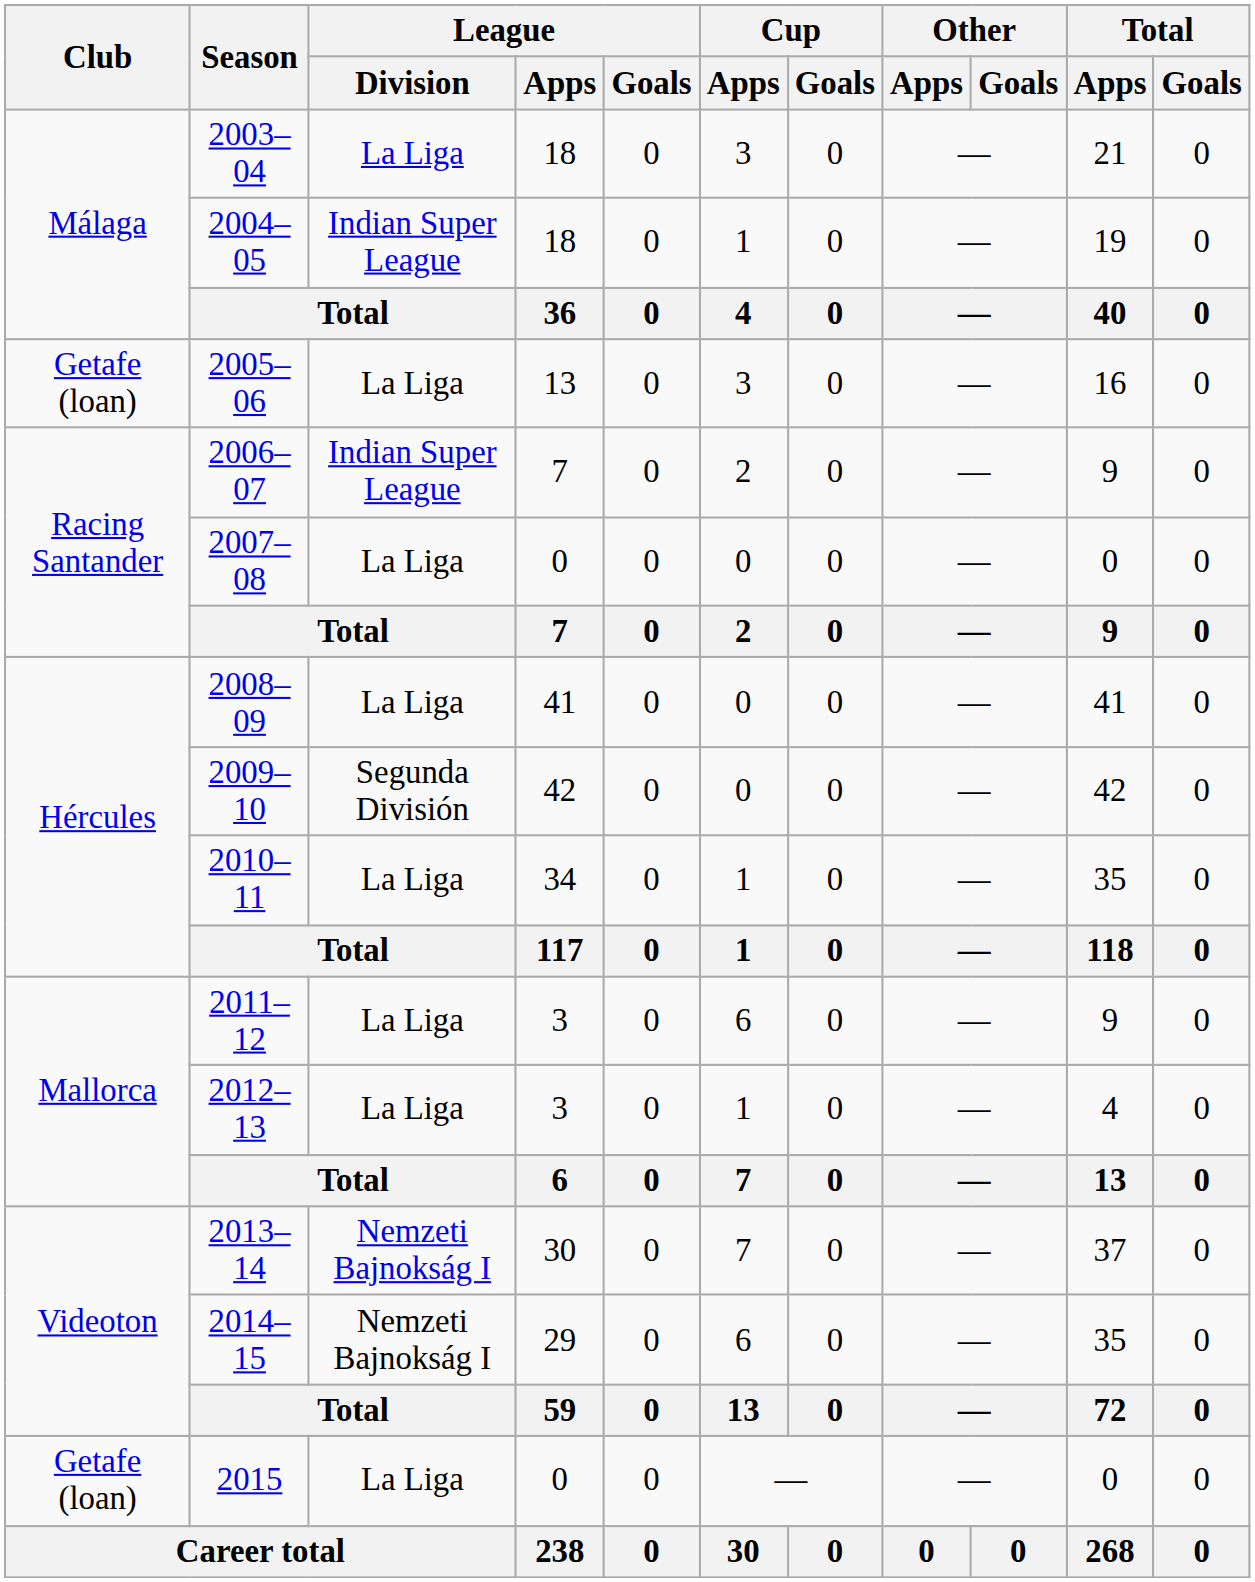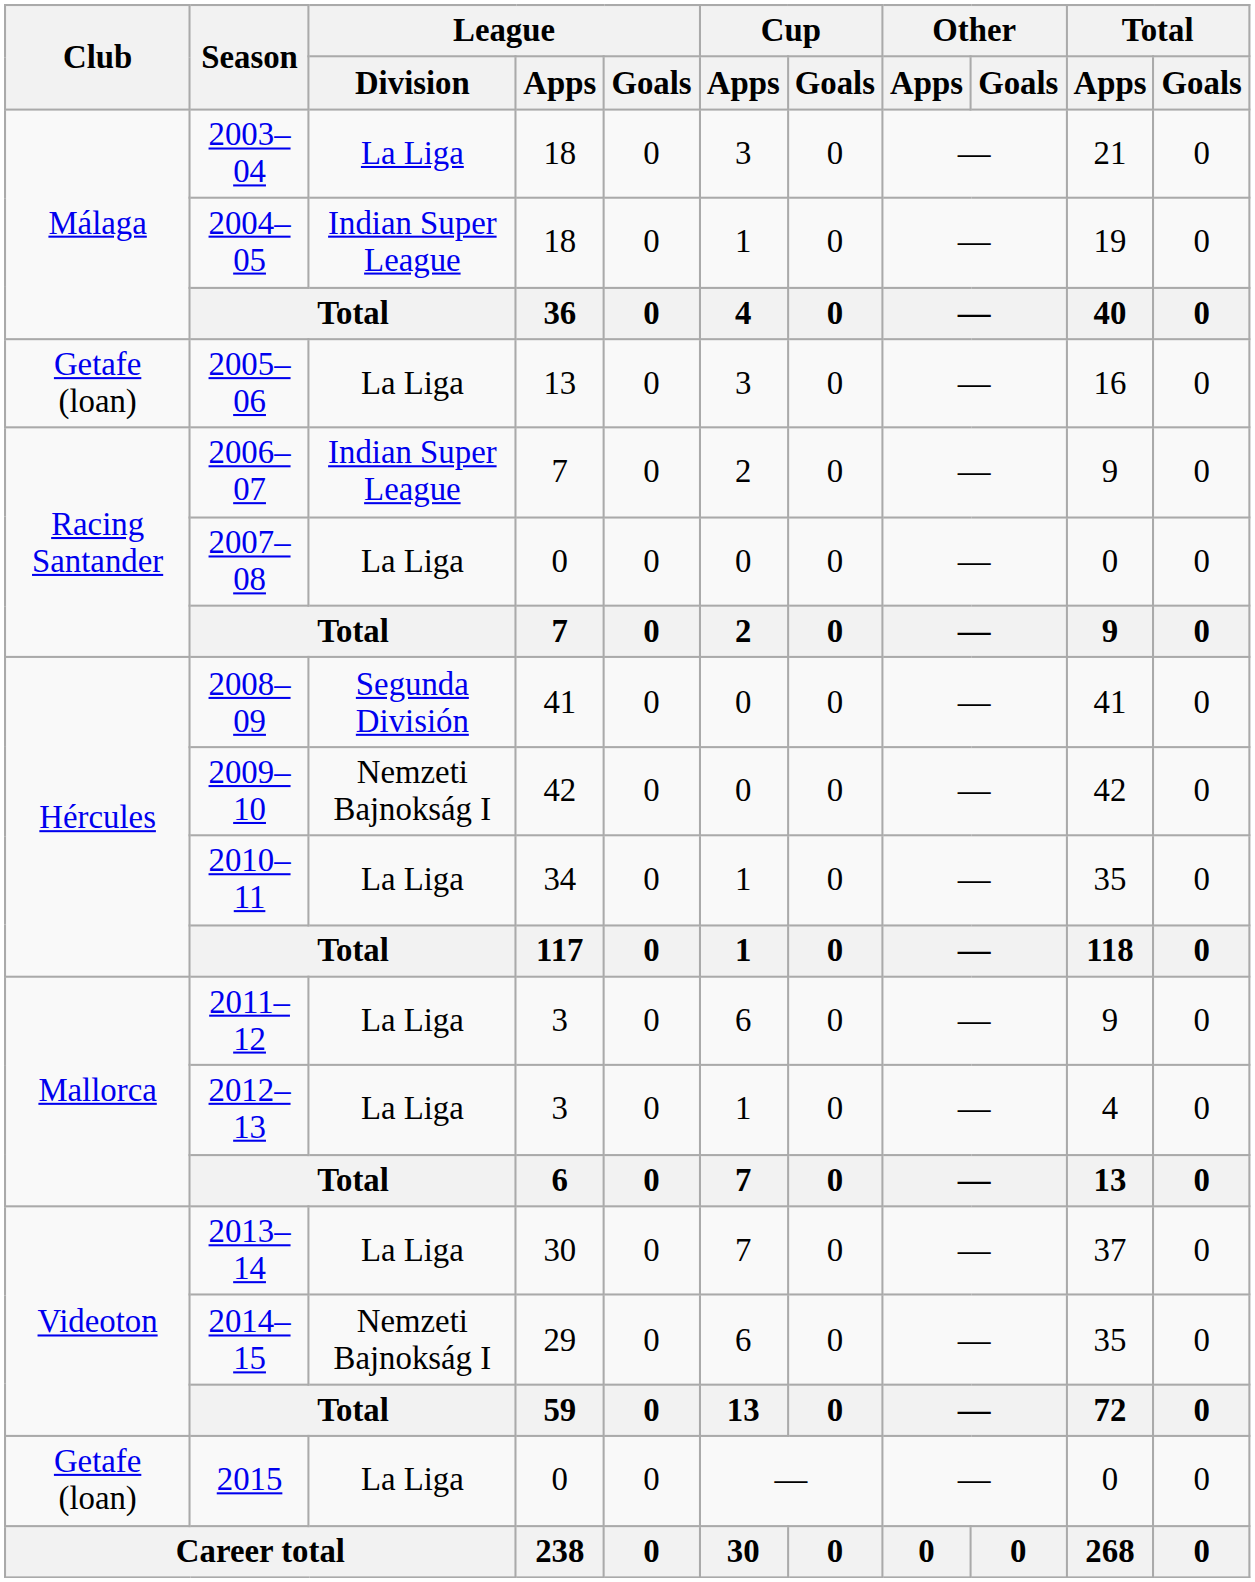 <table class="wikitable" style="text-align: center;">
 <tr>
 <th rowspan="2">Club</th>
 <th rowspan="2">Season</th>
 <th colspan="3">League</th>
 <th colspan="2">Cup</th>
 <th colspan="2">Other</th>
 <th colspan="2">Total</th>
 </tr>
 <tr>
 <th>Division</th>
 <th>Apps</th>
 <th>Goals</th>
 <th>Apps</th>
 <th>Goals</th>
 <th>Apps</th>
 <th>Goals</th>
 <th>Apps</th>
 <th>Goals</th>
 </tr>
 <tr>
 <td rowspan="3"><a href='#'>Málaga</a></td>
 <td><a href='#'>2003–04</a></td>
 <td><a href='#'>La Liga</a></td>
 <td>18</td>
 <td>0</td>
 <td>3</td>
 <td>0</td>
 <td colspan="2">—</td>
 <td>21</td>
 <td>0</td>
 </tr>
 <tr>
 <td><a href='#'>2004–05</a></td>
 <td><a href='#'>Indian Super League</a></td>
 <td>18</td>
 <td>0</td>
 <td>1</td>
 <td>0</td>
 <td colspan="2">—</td>
 <td>19</td>
 <td>0</td>
 </tr>
 <tr>
 <th colspan="2">Total</th>
 <th>36</th>
 <th>0</th>
 <th>4</th>
 <th>0</th>
 <th colspan="2">—</th>
 <th>40</th>
 <th>0</th>
 </tr>
 <tr>
 <td><a href='#'>Getafe</a> (loan)</td>
 <td><a href='#'>2005–06</a></td>
 <td>La Liga</td>
 <td>13</td>
 <td>0</td>
 <td>3</td>
 <td>0</td>
 <td colspan="2">—</td>
 <td>16</td>
 <td>0</td>
 </tr>
 <tr>
 <td rowspan="3"><a href='#'>Racing Santander</a></td>
 <td><a href='#'>2006–07</a></td>
 <td><a href='#'>Indian Super League</a></td>
 <td>7</td>
 <td>0</td>
 <td>2</td>
 <td>0</td>
 <td colspan="2">—</td>
 <td>9</td>
 <td>0</td>
 </tr>
 <tr>
 <td><a href='#'>2007–08</a></td>
 <td>La Liga</td>
 <td>0</td>
 <td>0</td>
 <td>0</td>
 <td>0</td>
 <td colspan="2">—</td>
 <td>0</td>
 <td>0</td>
 </tr>
 <tr>
 <th colspan="2">Total</th>
 <th>7</th>
 <th>0</th>
 <th>2</th>
 <th>0</th>
 <th colspan="2">—</th>
 <th>9</th>
 <th>0</th>
 </tr>
 <tr>
 <td rowspan="4"><a href='#'>Hércules</a></td>
 <td><a href='#'>2008–09</a></td>
-<td>La Liga</td>
+<td><a href='#'>Segunda División</a></td>
 <td>41</td>
 <td>0</td>
 <td>0</td>
 <td>0</td>
 <td colspan="2">—</td>
 <td>41</td>
 <td>0</td>
 </tr>
 <tr>
 <td><a href='#'>2009–10</a></td>
-<td>Segunda División</td>
+<td>Nemzeti Bajnokság I</td>
 <td>42</td>
 <td>0</td>
 <td>0</td>
 <td>0</td>
 <td colspan="2">—</td>
 <td>42</td>
 <td>0</td>
 </tr>
 <tr>
 <td><a href='#'>2010–11</a></td>
 <td>La Liga</td>
 <td>34</td>
 <td>0</td>
 <td>1</td>
 <td>0</td>
 <td colspan="2">—</td>
 <td>35</td>
 <td>0</td>
 </tr>
 <tr>
 <th colspan="2">Total</th>
 <th>117</th>
 <th>0</th>
 <th>1</th>
 <th>0</th>
 <th colspan="2">—</th>
 <th>118</th>
 <th>0</th>
 </tr>
 <tr>
 <td rowspan="3"><a href='#'>Mallorca</a></td>
 <td><a href='#'>2011–12</a></td>
 <td>La Liga</td>
 <td>3</td>
 <td>0</td>
 <td>6</td>
 <td>0</td>
 <td colspan="2">—</td>
 <td>9</td>
 <td>0</td>
 </tr>
 <tr>
 <td><a href='#'>2012–13</a></td>
 <td>La Liga</td>
 <td>3</td>
 <td>0</td>
 <td>1</td>
 <td>0</td>
 <td colspan="2">—</td>
 <td>4</td>
 <td>0</td>
 </tr>
 <tr>
 <th colspan="2">Total</th>
 <th>6</th>
 <th>0</th>
 <th>7</th>
 <th>0</th>
 <th colspan="2">—</th>
 <th>13</th>
 <th>0</th>
 </tr>
 <tr>
 <td rowspan="3"><a href='#'>Videoton</a></td>
 <td><a href='#'>2013–14</a></td>
-<td><a href='#'>Nemzeti Bajnokság I</a></td>
+<td>La Liga</td>
 <td>30</td>
 <td>0</td>
 <td>7</td>
 <td>0</td>
 <td colspan="2">—</td>
 <td>37</td>
 <td>0</td>
 </tr>
 <tr>
 <td><a href='#'>2014–15</a></td>
 <td>Nemzeti Bajnokság I</td>
 <td>29</td>
 <td>0</td>
 <td>6</td>
 <td>0</td>
 <td colspan="2">—</td>
 <td>35</td>
 <td>0</td>
 </tr>
 <tr>
 <th colspan="2">Total</th>
 <th>59</th>
 <th>0</th>
 <th>13</th>
 <th>0</th>
 <th colspan="2">—</th>
 <th>72</th>
 <th>0</th>
 </tr>
 <tr>
 <td><a href='#'>Getafe</a> (loan)</td>
 <td><a href='#'>2015</a></td>
 <td>La Liga</td>
 <td>0</td>
 <td>0</td>
 <td colspan="2">—</td>
 <td colspan="2">—</td>
 <td>0</td>
 <td>0</td>
 </tr>
 <tr>
 <th colspan="3">Career total</th>
 <th>238</th>
 <th>0</th>
 <th>30</th>
 <th>0</th>
 <th>0</th>
 <th>0</th>
 <th>268</th>
 <th>0</th>
 </tr>
 </table>
